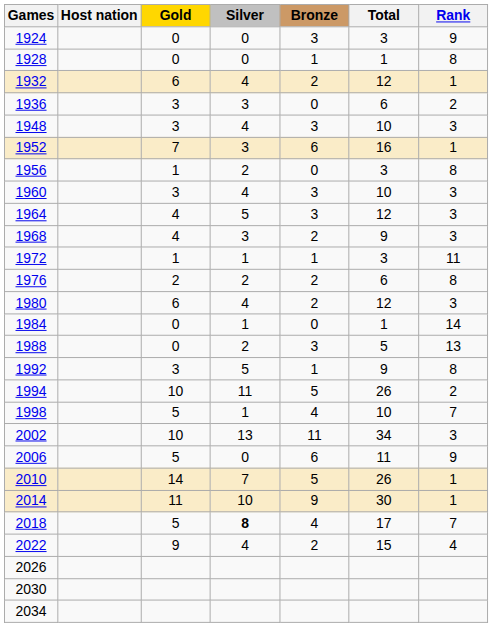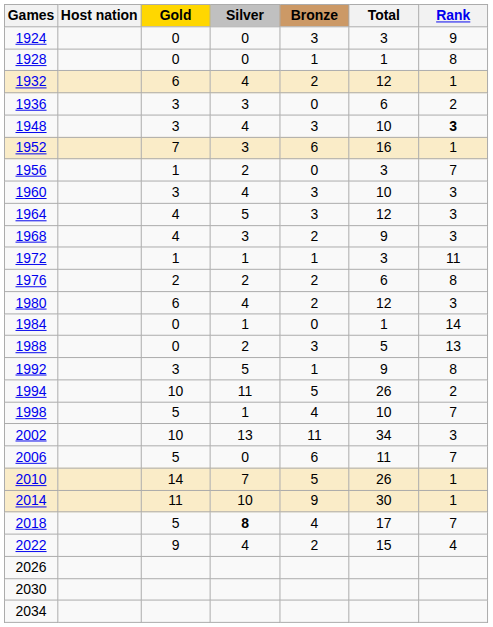 <table class="wikitable sortable" style="text-align:center; font-size:90%;">
 <tr>
 <th>Games</th>
 <th>Host nation</th>
 <th style="background-color:gold; width:4.5em; font-weight:bold;">Gold</th>
 <th style="background-color:silver; width:4.5em; font-weight:bold;">Silver</th>
 <th style="background-color:#cc9966; width:4.5em; font-weight:bold;">Bronze</th>
 <th style="width:4.5em; font-weight:bold;">Total</th>
 <th style="width:4.5em; font-weight:bold;"><a href='#'>Rank</a></th>
 </tr>
 <tr>
 <td><a href='#'>1924</a></td>
 <td align=left></td>
 <td>0</td>
 <td>0</td>
 <td>3</td>
 <td>3</td>
 <td>9</td>
 </tr>
 <tr>
 <td><a href='#'>1928</a></td>
 <td align=left></td>
 <td>0</td>
 <td>0</td>
 <td>1</td>
 <td>1</td>
 <td>8</td>
 </tr>
 <tr bgcolor=faecc8>
 <td><a href='#'>1932</a></td>
 <td align=left></td>
 <td>6</td>
 <td>4</td>
 <td>2</td>
 <td>12</td>
 <td>1</td>
 </tr>
 <tr>
 <td><a href='#'>1936</a></td>
 <td align=left></td>
 <td>3</td>
 <td>3</td>
 <td>0</td>
 <td>6</td>
 <td>2</td>
 </tr>
 <tr>
 <td><a href='#'>1948</a></td>
 <td align=left></td>
 <td>3</td>
 <td>4</td>
 <td>3</td>
 <td>10</td>
-<td>3</td>
+<td><strong>3</strong></td>
 </tr>
 <tr bgcolor=faecc8>
 <td><a href='#'>1952</a></td>
 <td align=left></td>
 <td>7</td>
 <td>3</td>
 <td>6</td>
 <td>16</td>
 <td>1</td>
 </tr>
 <tr>
 <td><a href='#'>1956</a></td>
 <td align=left></td>
 <td>1</td>
 <td>2</td>
 <td>0</td>
 <td>3</td>
-<td>8</td>
+<td>7</td>
 </tr>
 <tr>
 <td><a href='#'>1960</a></td>
 <td align=left></td>
 <td>3</td>
 <td>4</td>
 <td>3</td>
 <td>10</td>
 <td>3</td>
 </tr>
 <tr>
 <td><a href='#'>1964</a></td>
 <td align=left></td>
 <td>4</td>
 <td>5</td>
 <td>3</td>
 <td>12</td>
 <td>3</td>
 </tr>
 <tr>
 <td><a href='#'>1968</a></td>
 <td align=left></td>
 <td>4</td>
 <td>3</td>
 <td>2</td>
 <td>9</td>
 <td>3</td>
 </tr>
 <tr>
 <td><a href='#'>1972</a></td>
 <td align=left></td>
 <td>1</td>
 <td>1</td>
 <td>1</td>
 <td>3</td>
 <td>11</td>
 </tr>
 <tr>
 <td><a href='#'>1976</a></td>
 <td align=left></td>
 <td>2</td>
 <td>2</td>
 <td>2</td>
 <td>6</td>
 <td>8</td>
 </tr>
 <tr>
 <td><a href='#'>1980</a></td>
 <td align=left></td>
 <td>6</td>
 <td>4</td>
 <td>2</td>
 <td>12</td>
 <td>3</td>
 </tr>
 <tr>
 <td><a href='#'>1984</a></td>
 <td align=left></td>
 <td>0</td>
 <td>1</td>
 <td>0</td>
 <td>1</td>
 <td>14</td>
 </tr>
 <tr>
 <td><a href='#'>1988</a></td>
 <td align=left></td>
 <td>0</td>
 <td>2</td>
 <td>3</td>
 <td>5</td>
 <td>13</td>
 </tr>
 <tr>
 <td><a href='#'>1992</a></td>
 <td align=left></td>
 <td>3</td>
 <td>5</td>
 <td>1</td>
 <td>9</td>
 <td>8</td>
 </tr>
 <tr>
 <td><a href='#'>1994</a></td>
 <td align=left></td>
 <td>10</td>
 <td>11</td>
 <td>5</td>
 <td>26</td>
 <td>2</td>
 </tr>
 <tr>
 <td><a href='#'>1998</a></td>
 <td align=left></td>
 <td>5</td>
 <td>1</td>
 <td>4</td>
 <td>10</td>
 <td>7</td>
 </tr>
 <tr>
 <td><a href='#'>2002</a></td>
 <td align=left></td>
 <td>10</td>
 <td>13</td>
 <td>11</td>
 <td>34</td>
 <td>3</td>
 </tr>
 <tr>
 <td><a href='#'>2006</a></td>
 <td align=left></td>
 <td>5</td>
 <td>0</td>
 <td>6</td>
 <td>11</td>
-<td>9</td>
+<td>7</td>
 </tr>
 <tr bgcolor=faecc8>
 <td><a href='#'>2010</a></td>
 <td align=left></td>
 <td>14</td>
 <td>7</td>
 <td>5</td>
 <td>26</td>
 <td>1</td>
 </tr>
 <tr bgcolor=faecc8>
 <td><a href='#'>2014</a></td>
 <td align=left></td>
 <td>11</td>
 <td>10</td>
 <td>9</td>
 <td>30</td>
 <td>1</td>
 </tr>
 <tr>
 <td><a href='#'>2018</a></td>
 <td align=left></td>
 <td>5</td>
 <td><strong>8</strong></td>
 <td>4</td>
 <td>17</td>
 <td>7</td>
 </tr>
 <tr>
 <td><a href='#'>2022</a></td>
 <td align=left></td>
 <td>9</td>
 <td>4</td>
 <td>2</td>
 <td>15</td>
 <td>4</td>
 </tr>
 <tr>
 <td>2026</td>
 <td align=left></td>
 <td></td>
 <td></td>
 <td></td>
 <td></td>
 <td></td>
 </tr>
 <tr>
 <td>2030</td>
 <td align=left></td>
 <td></td>
 <td></td>
 <td></td>
 <td></td>
 <td></td>
 </tr>
 <tr>
 <td>2034</td>
 <td align=left></td>
 <td></td>
 <td></td>
 <td></td>
 <td></td>
 <td></td>
 </tr>
 </table>
